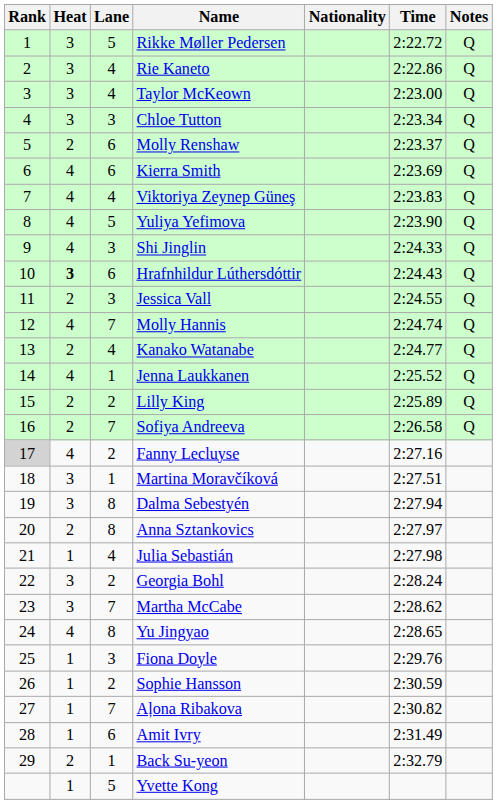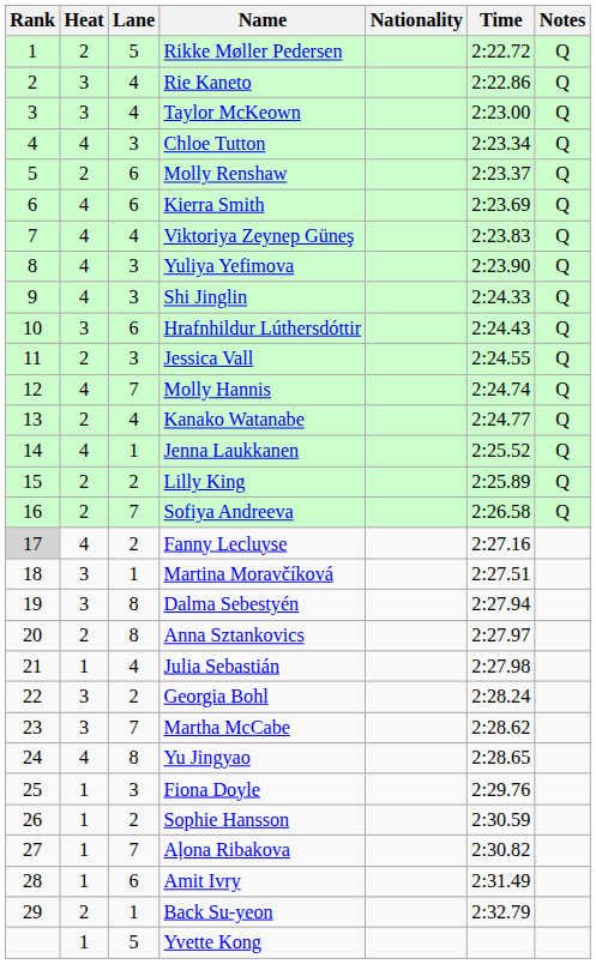 <table class="wikitable sortable" style="text-align:center">
 <tr>
 <th>Rank</th>
 <th>Heat</th>
 <th>Lane</th>
 <th>Name</th>
 <th>Nationality</th>
 <th>Time</th>
 <th>Notes</th>
 </tr>
 <tr bgcolor=ccffcc>
 <td>1</td>
-<td>3</td>
+<td>2</td>
 <td>5</td>
 <td align=left><a href='#'>Rikke Møller Pedersen</a></td>
 <td align=left></td>
 <td>2:22.72</td>
 <td>Q</td>
 </tr>
 <tr bgcolor=ccffcc>
 <td>2</td>
 <td>3</td>
 <td>4</td>
 <td align=left><a href='#'>Rie Kaneto</a></td>
 <td align=left></td>
 <td>2:22.86</td>
 <td>Q</td>
 </tr>
 <tr bgcolor=ccffcc>
 <td>3</td>
 <td>3</td>
 <td>4</td>
 <td align=left><a href='#'>Taylor McKeown</a></td>
 <td align=left></td>
 <td>2:23.00</td>
 <td>Q</td>
 </tr>
 <tr bgcolor=ccffcc>
 <td>4</td>
-<td>3</td>
+<td>4</td>
 <td>3</td>
 <td align=left><a href='#'>Chloe Tutton</a></td>
 <td align=left></td>
 <td>2:23.34</td>
 <td>Q</td>
 </tr>
 <tr bgcolor=ccffcc>
 <td>5</td>
 <td>2</td>
 <td>6</td>
 <td align=left><a href='#'>Molly Renshaw</a></td>
 <td align=left></td>
 <td>2:23.37</td>
 <td>Q</td>
 </tr>
 <tr bgcolor=ccffcc>
 <td>6</td>
 <td>4</td>
 <td>6</td>
 <td align=left><a href='#'>Kierra Smith</a></td>
 <td align=left></td>
 <td>2:23.69</td>
 <td>Q</td>
 </tr>
 <tr bgcolor=ccffcc>
 <td>7</td>
 <td>4</td>
 <td>4</td>
 <td align=left><a href='#'>Viktoriya Zeynep Güneş</a></td>
 <td align=left></td>
 <td>2:23.83</td>
 <td>Q</td>
 </tr>
 <tr bgcolor=ccffcc>
 <td>8</td>
 <td>4</td>
-<td>5</td>
+<td>3</td>
 <td align=left><a href='#'>Yuliya Yefimova</a></td>
 <td align=left></td>
 <td>2:23.90</td>
 <td>Q</td>
 </tr>
 <tr bgcolor=ccffcc>
 <td>9</td>
 <td>4</td>
 <td>3</td>
 <td align=left><a href='#'>Shi Jinglin</a></td>
 <td align=left></td>
 <td>2:24.33</td>
 <td>Q</td>
 </tr>
 <tr bgcolor=ccffcc>
 <td>10</td>
-<td><strong>3</strong></td>
+<td>3</td>
 <td>6</td>
 <td align=left><a href='#'>Hrafnhildur Lúthersdóttir</a></td>
 <td align=left></td>
 <td>2:24.43</td>
 <td>Q</td>
 </tr>
 <tr bgcolor=ccffcc>
 <td>11</td>
 <td>2</td>
 <td>3</td>
 <td align=left><a href='#'>Jessica Vall</a></td>
 <td align=left></td>
 <td>2:24.55</td>
 <td>Q</td>
 </tr>
 <tr bgcolor=ccffcc>
 <td>12</td>
 <td>4</td>
 <td>7</td>
 <td align=left><a href='#'>Molly Hannis</a></td>
 <td align=left></td>
 <td>2:24.74</td>
 <td>Q</td>
 </tr>
 <tr bgcolor=ccffcc>
 <td>13</td>
 <td>2</td>
 <td>4</td>
 <td align=left><a href='#'>Kanako Watanabe</a></td>
 <td align=left></td>
 <td>2:24.77</td>
 <td>Q</td>
 </tr>
 <tr bgcolor=ccffcc>
 <td>14</td>
 <td>4</td>
 <td>1</td>
 <td align=left><a href='#'>Jenna Laukkanen</a></td>
 <td align=left></td>
 <td>2:25.52</td>
 <td>Q</td>
 </tr>
 <tr bgcolor=ccffcc>
 <td>15</td>
 <td>2</td>
 <td>2</td>
 <td align=left><a href='#'>Lilly King</a></td>
 <td align=left></td>
 <td>2:25.89</td>
 <td>Q</td>
 </tr>
 <tr bgcolor=ccffcc>
 <td>16</td>
 <td>2</td>
 <td>7</td>
 <td align=left><a href='#'>Sofiya Andreeva</a></td>
 <td align=left></td>
 <td>2:26.58</td>
 <td>Q</td>
 </tr>
 <tr>
 <td style="background: lightgrey;">17</td>
 <td>4</td>
 <td>2</td>
 <td align=left><a href='#'>Fanny Lecluyse</a></td>
 <td align=left></td>
 <td>2:27.16</td>
 <td></td>
 </tr>
 <tr>
 <td>18</td>
 <td>3</td>
 <td>1</td>
 <td align=left><a href='#'>Martina Moravčíková</a></td>
 <td align=left></td>
 <td>2:27.51</td>
 <td></td>
 </tr>
 <tr>
 <td>19</td>
 <td>3</td>
 <td>8</td>
 <td align=left><a href='#'>Dalma Sebestyén</a></td>
 <td align=left></td>
 <td>2:27.94</td>
 <td></td>
 </tr>
 <tr>
 <td>20</td>
 <td>2</td>
 <td>8</td>
 <td align=left><a href='#'>Anna Sztankovics</a></td>
 <td align=left></td>
 <td>2:27.97</td>
 <td></td>
 </tr>
 <tr>
 <td>21</td>
 <td>1</td>
 <td>4</td>
 <td align=left><a href='#'>Julia Sebastián</a></td>
 <td align=left></td>
 <td>2:27.98</td>
 <td></td>
 </tr>
 <tr>
 <td>22</td>
 <td>3</td>
 <td>2</td>
 <td align=left><a href='#'>Georgia Bohl</a></td>
 <td align=left></td>
 <td>2:28.24</td>
 <td></td>
 </tr>
 <tr>
 <td>23</td>
 <td>3</td>
 <td>7</td>
 <td align=left><a href='#'>Martha McCabe</a></td>
 <td align=left></td>
 <td>2:28.62</td>
 <td></td>
 </tr>
 <tr>
 <td>24</td>
 <td>4</td>
 <td>8</td>
 <td align=left><a href='#'>Yu Jingyao</a></td>
 <td align=left></td>
 <td>2:28.65</td>
 <td></td>
 </tr>
 <tr>
 <td>25</td>
 <td>1</td>
 <td>3</td>
 <td align=left><a href='#'>Fiona Doyle</a></td>
 <td align=left></td>
 <td>2:29.76</td>
 <td></td>
 </tr>
 <tr>
 <td>26</td>
 <td>1</td>
 <td>2</td>
 <td align=left><a href='#'>Sophie Hansson</a></td>
 <td align=left></td>
 <td>2:30.59</td>
 <td></td>
 </tr>
 <tr>
 <td>27</td>
 <td>1</td>
 <td>7</td>
 <td align=left><a href='#'>Aļona Ribakova</a></td>
 <td align=left></td>
 <td>2:30.82</td>
 <td></td>
 </tr>
 <tr>
 <td>28</td>
 <td>1</td>
 <td>6</td>
 <td align=left><a href='#'>Amit Ivry</a></td>
 <td align=left></td>
 <td>2:31.49</td>
 <td></td>
 </tr>
 <tr>
 <td>29</td>
 <td>2</td>
 <td>1</td>
 <td align=left><a href='#'>Back Su-yeon</a></td>
 <td align=left></td>
 <td>2:32.79</td>
 <td></td>
 </tr>
 <tr>
 <td></td>
 <td>1</td>
 <td>5</td>
 <td align=left><a href='#'>Yvette Kong</a></td>
 <td align=left></td>
 <td></td>
 <td></td>
 </tr>
 </table>
